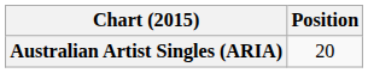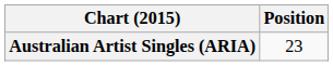 <table class="wikitable plainrowheaders" style="text-align:center">
 <tr>
 <th scope="col">Chart (2015)</th>
 <th scope="col">Position</th>
 </tr>
 <tr>
 <th scope="row">Australian Artist Singles (ARIA)</th>
-<td>20</td>
+<td>23</td>
 </tr>
 </table>
